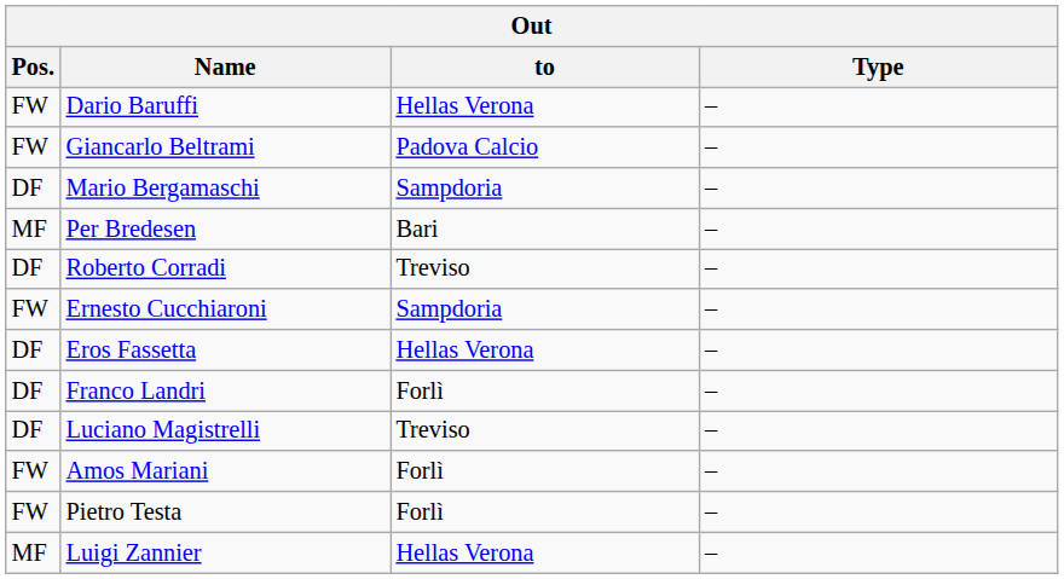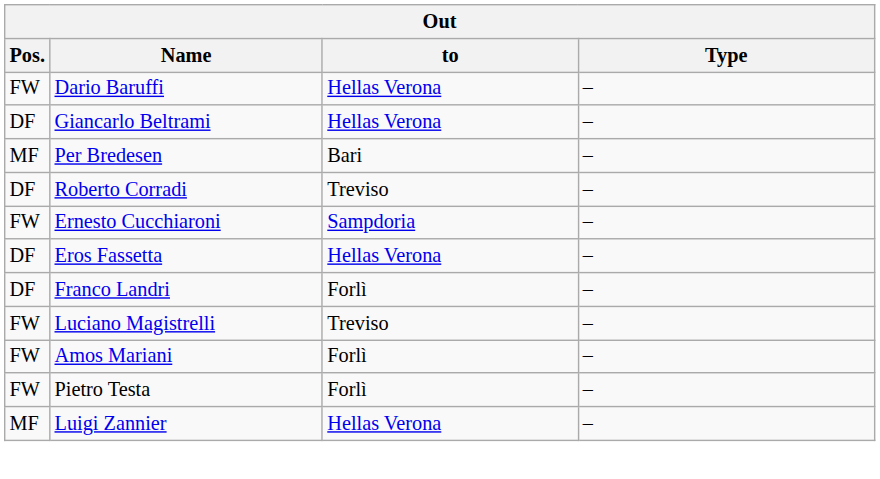 <table class="wikitable" style="font-size:90%;width:99%;">
 <tr>
 <th colspan="4">Out</th>
 </tr>
 <tr>
 <th width=3%>Pos.</th>
 <th width=32%>Name</th>
 <th width=30%>to</th>
 <th width=35%>Type</th>
 </tr>
 <tr>
 <td>FW</td>
 <td><a href='#'>Dario Baruffi</a></td>
 <td><a href='#'>Hellas Verona</a></td>
 <td>–</td>
 </tr>
 <tr>
-<td>FW</td>
+<td>DF</td>
 <td><a href='#'>Giancarlo Beltrami</a></td>
-<td><a href='#'>Padova Calcio</a></td>
-<td>–</td>
-</tr>
-<tr>
-<td>DF</td>
-<td><a href='#'>Mario Bergamaschi</a></td>
-<td><a href='#'>Sampdoria</a></td>
+<td><a href='#'>Hellas Verona</a></td>
 <td>–</td>
 </tr>
 <tr>
 <td>MF</td>
 <td><a href='#'>Per Bredesen</a></td>
 <td>Bari</td>
 <td>–</td>
 </tr>
 <tr>
 <td>DF</td>
 <td><a href='#'>Roberto Corradi</a></td>
 <td>Treviso</td>
 <td>–</td>
 </tr>
 <tr>
 <td>FW</td>
 <td><a href='#'>Ernesto Cucchiaroni</a></td>
 <td><a href='#'>Sampdoria</a></td>
 <td>–</td>
 </tr>
 <tr>
 <td>DF</td>
 <td><a href='#'>Eros Fassetta</a></td>
 <td><a href='#'>Hellas Verona</a></td>
 <td>–</td>
 </tr>
 <tr>
 <td>DF</td>
 <td><a href='#'>Franco Landri</a></td>
 <td>Forlì</td>
 <td>–</td>
 </tr>
 <tr>
-<td>DF</td>
+<td>FW</td>
 <td><a href='#'>Luciano Magistrelli</a></td>
 <td>Treviso</td>
 <td>–</td>
 </tr>
 <tr>
 <td>FW</td>
 <td><a href='#'>Amos Mariani</a></td>
 <td>Forlì</td>
 <td>–</td>
 </tr>
 <tr>
 <td>FW</td>
 <td>Pietro Testa</td>
 <td>Forlì</td>
 <td>–</td>
 </tr>
 <tr>
 <td>MF</td>
 <td><a href='#'>Luigi Zannier</a></td>
 <td><a href='#'>Hellas Verona</a></td>
 <td>–</td>
 </tr>
 </table>
